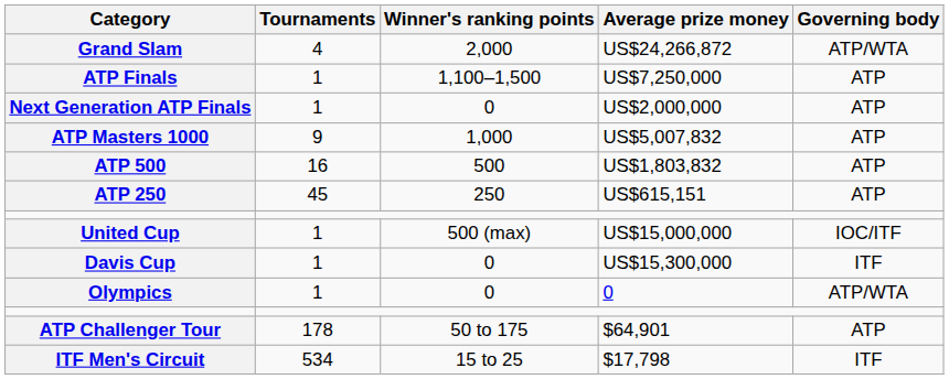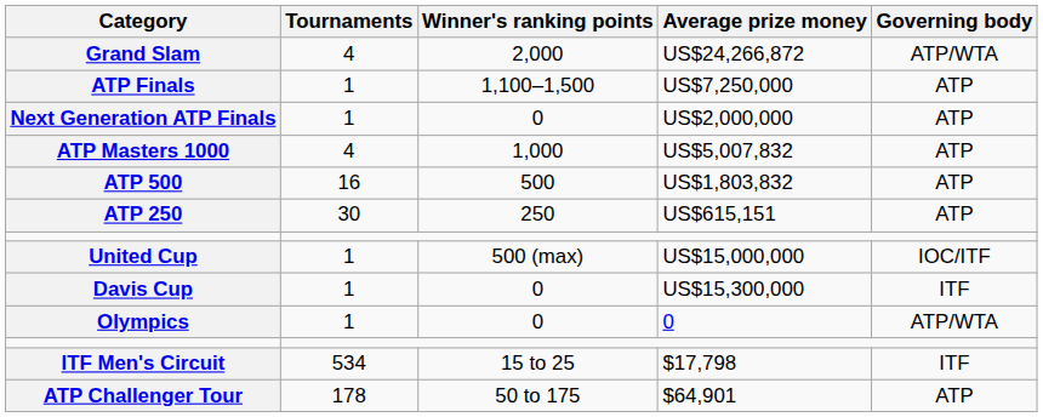 <table class="wikitable plainrowheaders" style="text-align:center">
 <tr>
 <th>Category</th>
 <th>Tournaments</th>
 <th>Winner's ranking points</th>
 <th>Average prize money</th>
 <th>Governing body</th>
 </tr>
 <tr>
 <th scope="row"><a href='#'>Grand Slam</a></th>
 <td>4</td>
 <td>2,000</td>
 <td align="left">US$24,266,872</td>
 <td>ATP/WTA</td>
 </tr>
 <tr>
 <th scope="row"><a href='#'>ATP Finals</a></th>
 <td>1</td>
 <td>1,100–1,500</td>
 <td align="left">US$7,250,000</td>
 <td>ATP</td>
 </tr>
 <tr>
 <th scope="row"><a href='#'>Next Generation ATP Finals</a></th>
 <td>1</td>
 <td>0</td>
 <td align="left">US$2,000,000</td>
 <td>ATP</td>
 </tr>
 <tr>
 <th scope="row"><a href='#'>ATP Masters 1000</a></th>
-<td>9</td>
+<td>4</td>
 <td>1,000</td>
 <td align="left">US$5,007,832</td>
 <td>ATP</td>
 </tr>
 <tr>
 <th scope="row"><a href='#'>ATP 500</a></th>
 <td>16</td>
 <td>500</td>
 <td align="left">US$1,803,832</td>
 <td>ATP</td>
 </tr>
 <tr>
 <th scope="row"><a href='#'>ATP 250</a></th>
-<td>45</td>
+<td>30</td>
 <td>250</td>
 <td align="left">US$615,151</td>
 <td>ATP</td>
 </tr>
 <tr>
 <td></td>
 </tr>
 <tr>
 <th scope="row"><a href='#'>United Cup</a></th>
 <td>1</td>
 <td>500 (max)</td>
 <td align="left">US$15,000,000 </td>
 <td>IOC/ITF</td>
 </tr>
 <tr>
 <th scope="row"><a href='#'>Davis Cup</a></th>
 <td>1</td>
 <td>0</td>
 <td align="left">US$15,300,000 </td>
 <td>ITF</td>
 </tr>
 <tr>
 <th scope="row"><a href='#'>Olympics</a></th>
 <td>1</td>
 <td>0</td>
 <td align="left"><a href='#'>0</a></td>
 <td>ATP/WTA</td>
 </tr>
 <tr>
 <td></td>
 </tr>
 <tr>
+<th scope="row"><a href='#'>ITF Men's Circuit</a></th>
+<td>534</td>
+<td>15 to 25</td>
+<td align="left">$17,798</td>
+<td>ITF</td>
+</tr>
+<tr>
 <th scope="row"><a href='#'>ATP Challenger Tour</a></th>
 <td>178</td>
 <td>50 to 175</td>
 <td align="left">$64,901</td>
 <td>ATP</td>
 </tr>
-<tr>
-<th scope="row"><a href='#'>ITF Men's Circuit</a></th>
-<td>534</td>
-<td>15 to 25</td>
-<td align="left">$17,798</td>
-<td>ITF</td>
-</tr>
 </table>
